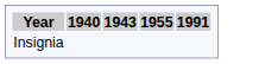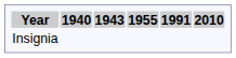 <table style="border:1px solid #8888aa; background-color:#f7f8ff; padding:5px; font-size:95%; margin: 12px 12px 12px 0px; text-align:center;">
 <tr bgcolor="#CCCCCC";>
 <th>Year</th>
 <th>1940</th>
 <th>1943</th>
 <th>1955</th>
 <th>1991</th>
+<th>2010</th>
 </tr>
 <tr>
 <td>Insignia</td>
 <td></td>
 <td></td>
 <td></td>
 <td></td>
+<td></td>
 </tr>
 </table>
